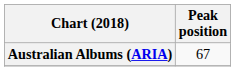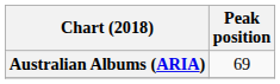 <table class="wikitable sortable plainrowheaders" style="text-align:center">
 <tr>
 <th scope="col">Chart (2018)</th>
 <th scope="col">Peak<br> position</th>
 </tr>
 <tr>
 <th scope="row">Australian Albums (<a href='#'>ARIA</a>)</th>
-<td>67</td>
+<td>69</td>
 </tr>
 <tr>
 </tr>
 <tr>
 </tr>
 <tr>
 </tr>
 <tr>
 </tr>
 <tr>
 </tr>
 <tr>
 </tr>
 <tr>
 </tr>
 <tr>
 </tr>
 </table>
